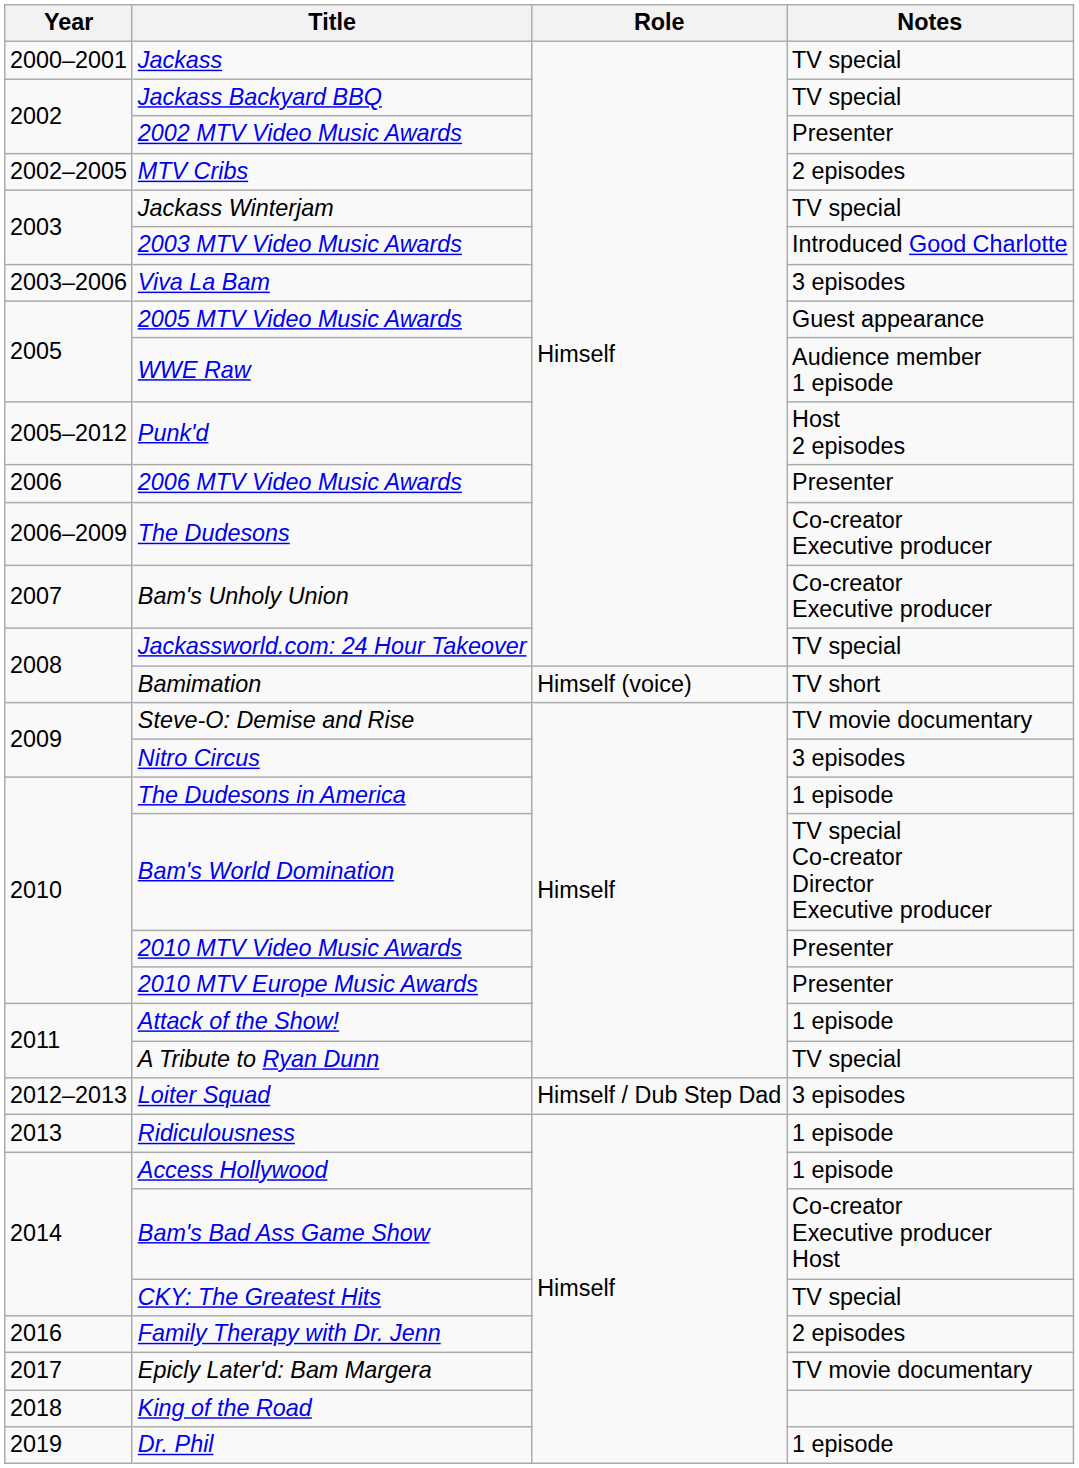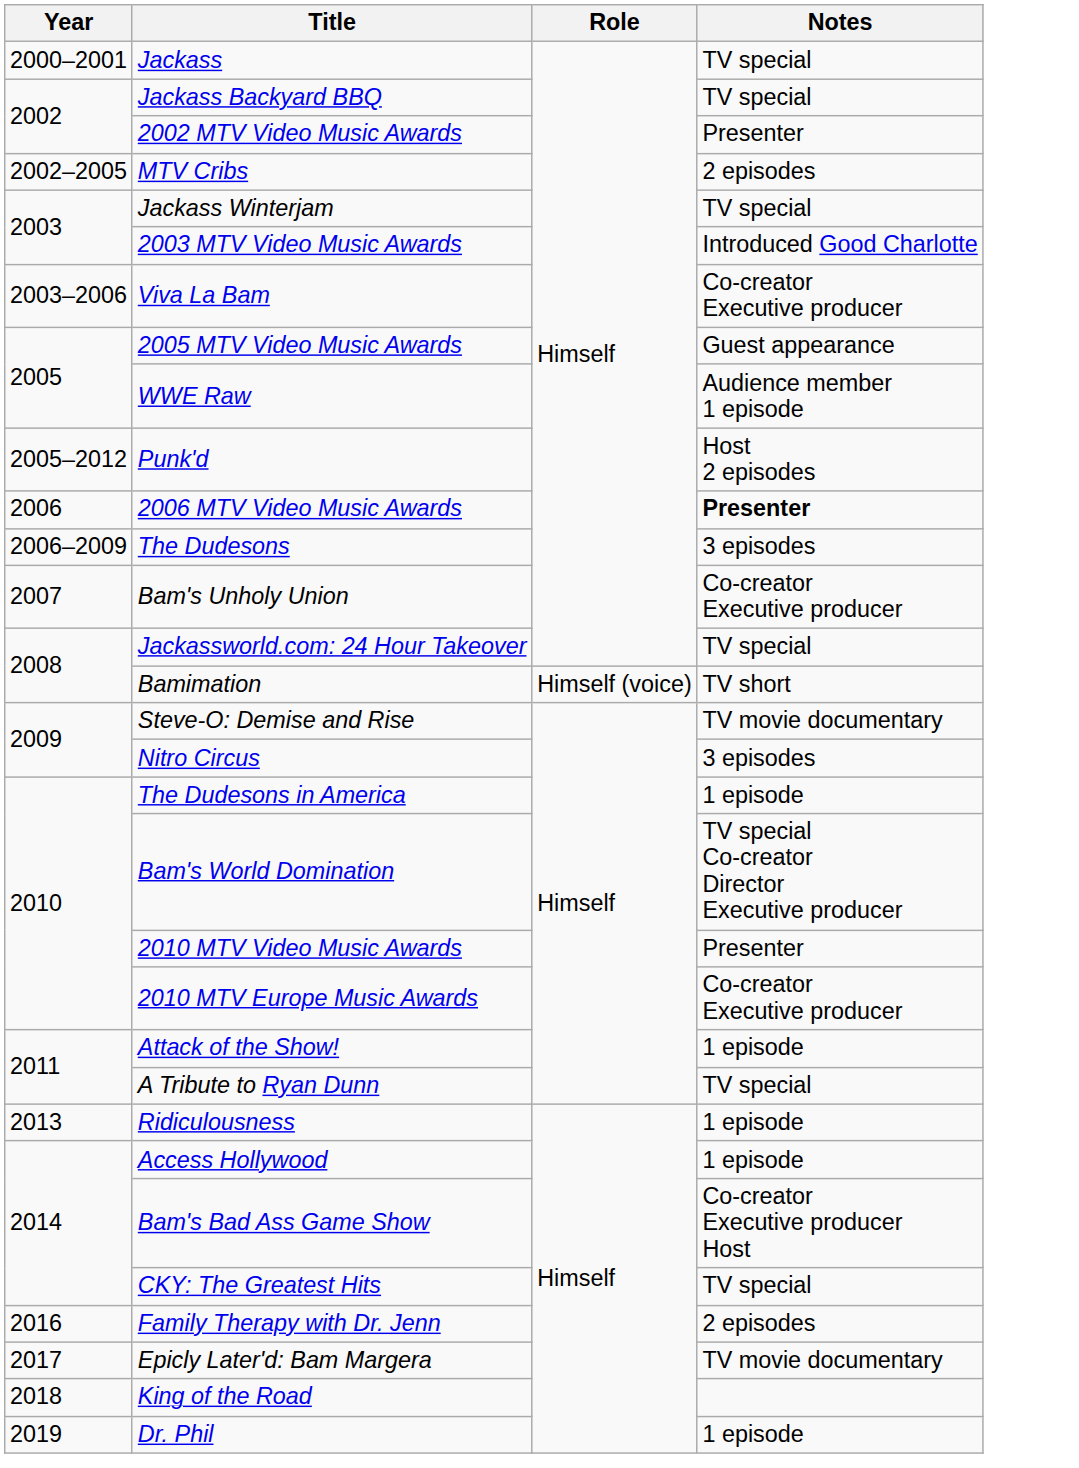 <table class = "wikitable sortable">
 <tr>
 <th>Year</th>
 <th>Title</th>
 <th>Role</th>
 <th class="unsortable">Notes</th>
 </tr>
 <tr>
 <td>2000–2001</td>
 <td><em><a href='#'>Jackass</a></em></td>
 <td rowspan="14">Himself</td>
 <td>TV special</td>
 </tr>
 <tr>
 <td rowspan="2">2002</td>
 <td><em><a href='#'>Jackass Backyard BBQ</a></em></td>
 <td>TV special</td>
 </tr>
 <tr>
 <td><em><a href='#'>2002 MTV Video Music Awards</a></em></td>
 <td>Presenter</td>
 </tr>
 <tr>
 <td>2002–2005</td>
 <td><em><a href='#'>MTV Cribs</a></em></td>
 <td>2 episodes</td>
 </tr>
 <tr>
 <td rowspan="2">2003</td>
 <td><em>Jackass Winterjam</em></td>
 <td>TV special</td>
 </tr>
 <tr>
 <td><em><a href='#'>2003 MTV Video Music Awards</a></em></td>
 <td>Introduced <a href='#'>Good Charlotte</a></td>
 </tr>
 <tr>
 <td>2003–2006</td>
 <td><em><a href='#'>Viva La Bam</a></em></td>
-<td>3 episodes</td>
+<td>Co-creator<br>Executive producer</td>
 </tr>
 <tr>
 <td rowspan="2">2005</td>
 <td><em><a href='#'>2005 MTV Video Music Awards</a></em></td>
 <td>Guest appearance</td>
 </tr>
 <tr>
 <td><em><a href='#'>WWE Raw</a></em></td>
 <td>Audience member<br>1 episode</td>
 </tr>
 <tr>
 <td>2005–2012</td>
 <td><em><a href='#'>Punk'd</a></em></td>
 <td>Host<br>2 episodes</td>
 </tr>
 <tr>
 <td>2006</td>
 <td><em><a href='#'>2006 MTV Video Music Awards</a></em></td>
-<td>Presenter</td>
+<td><strong>Presenter</strong></td>
 </tr>
 <tr>
 <td>2006–2009</td>
 <td><em><a href='#'>The Dudesons</a></em></td>
-<td>Co-creator<br>Executive producer</td>
+<td>3 episodes</td>
 </tr>
 <tr>
 <td>2007</td>
 <td><em>Bam's Unholy Union</em></td>
 <td>Co-creator<br>Executive producer</td>
 </tr>
 <tr>
 <td rowspan="2">2008</td>
 <td><em><a href='#'>Jackassworld.com: 24 Hour Takeover</a></em></td>
 <td>TV special</td>
 </tr>
 <tr>
 <td><em>Bamimation</em></td>
 <td>Himself (voice)</td>
 <td>TV short</td>
 </tr>
 <tr>
 <td rowspan="2">2009</td>
 <td><em>Steve-O: Demise and Rise</em></td>
 <td rowspan="8">Himself</td>
 <td>TV movie documentary</td>
 </tr>
 <tr>
 <td><em><a href='#'>Nitro Circus</a></em></td>
 <td>3 episodes</td>
 </tr>
 <tr>
 <td rowspan="4">2010</td>
 <td><em><a href='#'>The Dudesons in America</a></em></td>
 <td>1 episode</td>
 </tr>
 <tr>
 <td><em><a href='#'>Bam's World Domination</a></em></td>
 <td>TV special<br>Co-creator<br>Director<br>Executive producer</td>
 </tr>
 <tr>
 <td><em><a href='#'>2010 MTV Video Music Awards</a></em></td>
 <td>Presenter</td>
 </tr>
 <tr>
 <td><em><a href='#'>2010 MTV Europe Music Awards</a></em></td>
-<td>Presenter</td>
+<td>Co-creator<br>Executive producer</td>
 </tr>
 <tr>
 <td rowspan="2">2011</td>
 <td><em><a href='#'>Attack of the Show!</a></em></td>
 <td>1 episode</td>
 </tr>
 <tr>
 <td><em>A Tribute to <a href='#'>Ryan Dunn</a></em></td>
 <td>TV special</td>
-</tr>
-<tr>
-<td>2012–2013</td>
-<td><em><a href='#'>Loiter Squad</a></em></td>
-<td>Himself / Dub Step Dad</td>
-<td>3 episodes</td>
 </tr>
 <tr>
 <td>2013</td>
 <td><em><a href='#'>Ridiculousness</a></em></td>
 <td rowspan="8">Himself</td>
 <td>1 episode</td>
 </tr>
 <tr>
 <td rowspan="3">2014</td>
 <td><em><a href='#'>Access Hollywood</a></em></td>
 <td>1 episode</td>
 </tr>
 <tr>
 <td><em><a href='#'>Bam's Bad Ass Game Show</a></em></td>
 <td>Co-creator<br>Executive producer<br>Host</td>
 </tr>
 <tr>
 <td><em><a href='#'>CKY: The Greatest Hits</a></em></td>
 <td>TV special</td>
 </tr>
 <tr>
 <td>2016</td>
 <td><em><a href='#'>Family Therapy with Dr. Jenn</a></em></td>
 <td>2 episodes</td>
 </tr>
 <tr>
 <td>2017</td>
 <td><em>Epicly Later'd: Bam Margera</em></td>
 <td>TV movie documentary</td>
 </tr>
 <tr>
 <td>2018</td>
 <td><em><a href='#'>King of the Road</a></em></td>
 <td></td>
 </tr>
 <tr>
 <td>2019</td>
 <td><em><a href='#'>Dr. Phil</a></em></td>
 <td>1 episode</td>
 </tr>
 </table>
